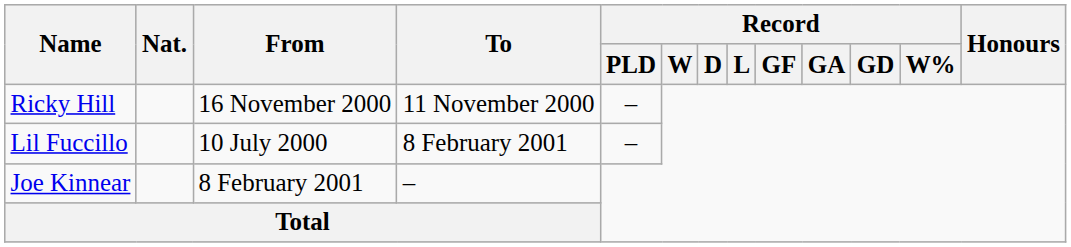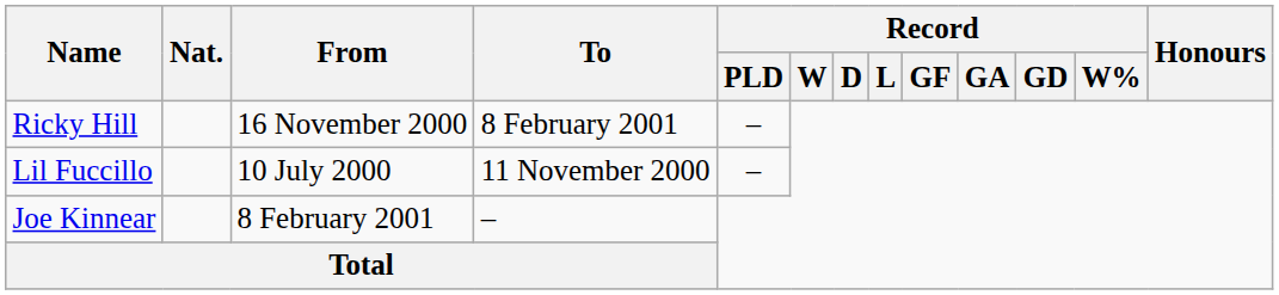 <table class="wikitable" style="text-align: center">
 <tr>
 <th rowspan="2">Name</th>
 <th rowspan="2">Nat.</th>
 <th rowspan="2">From</th>
 <th rowspan="2">To</th>
 <th colspan="8">Record</th>
 <th rowspan="2">Honours</th>
 </tr>
 <tr>
 <th>PLD</th>
 <th>W</th>
 <th>D</th>
 <th>L</th>
 <th>GF</th>
 <th>GA</th>
 <th>GD</th>
 <th>W%</th>
 </tr>
 <tr>
 <td align=left><a href='#'>Ricky Hill</a></td>
 <td></td>
 <td align=left>16 November 2000</td>
-<td align=left>11 November 2000<br></td>
+<td align=left>8 February 2001<br></td>
 <td>–</td>
 </tr>
 <tr>
 <td align=left><a href='#'>Lil Fuccillo</a></td>
 <td></td>
 <td align=left>10 July 2000</td>
-<td align=left>8 February 2001<br></td>
+<td align=left>11 November 2000<br></td>
 <td>–</td>
 </tr>
 <tr>
 <td align=left><a href='#'>Joe Kinnear</a></td>
 <td></td>
 <td align=left>8 February 2001</td>
 <td align=left>–<br></td>
 </tr>
 <tr>
 <th colspan="4"><strong>Total</strong><br></th>
 </tr>
 </table>
